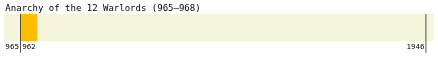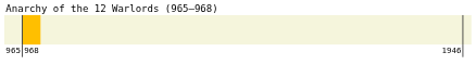 <table width="50%" cellpadding="2" cellspacing="0" style="text-align: right; font-size: 85%; border-bottom: 4px solid #FFFFFF">
 <tr>
 <td colspan="4" align="left"><big>Anarchy of the 12 Warlords (965–968)</big></td>
 </tr>
 <tr style="background-color: #F5F5DC; height:40px;">
 <td width="10" style="border-right: 1px solid #000000"> </td>
 <td width="2%" style="background:#FFBF00"> </td>
 <td width="98%"> </td>
 <td width="10" style="border-left: 1px solid #000000"> </td>
 </tr>
 <tr>
 <td style="border-right: 1px solid #000000">965</td>
-<td>962</td>
+<td>968</td>
 <td>1946</td>
 <td style="border-left: 1px solid #000000"> </td>
 </tr>
 </table>
